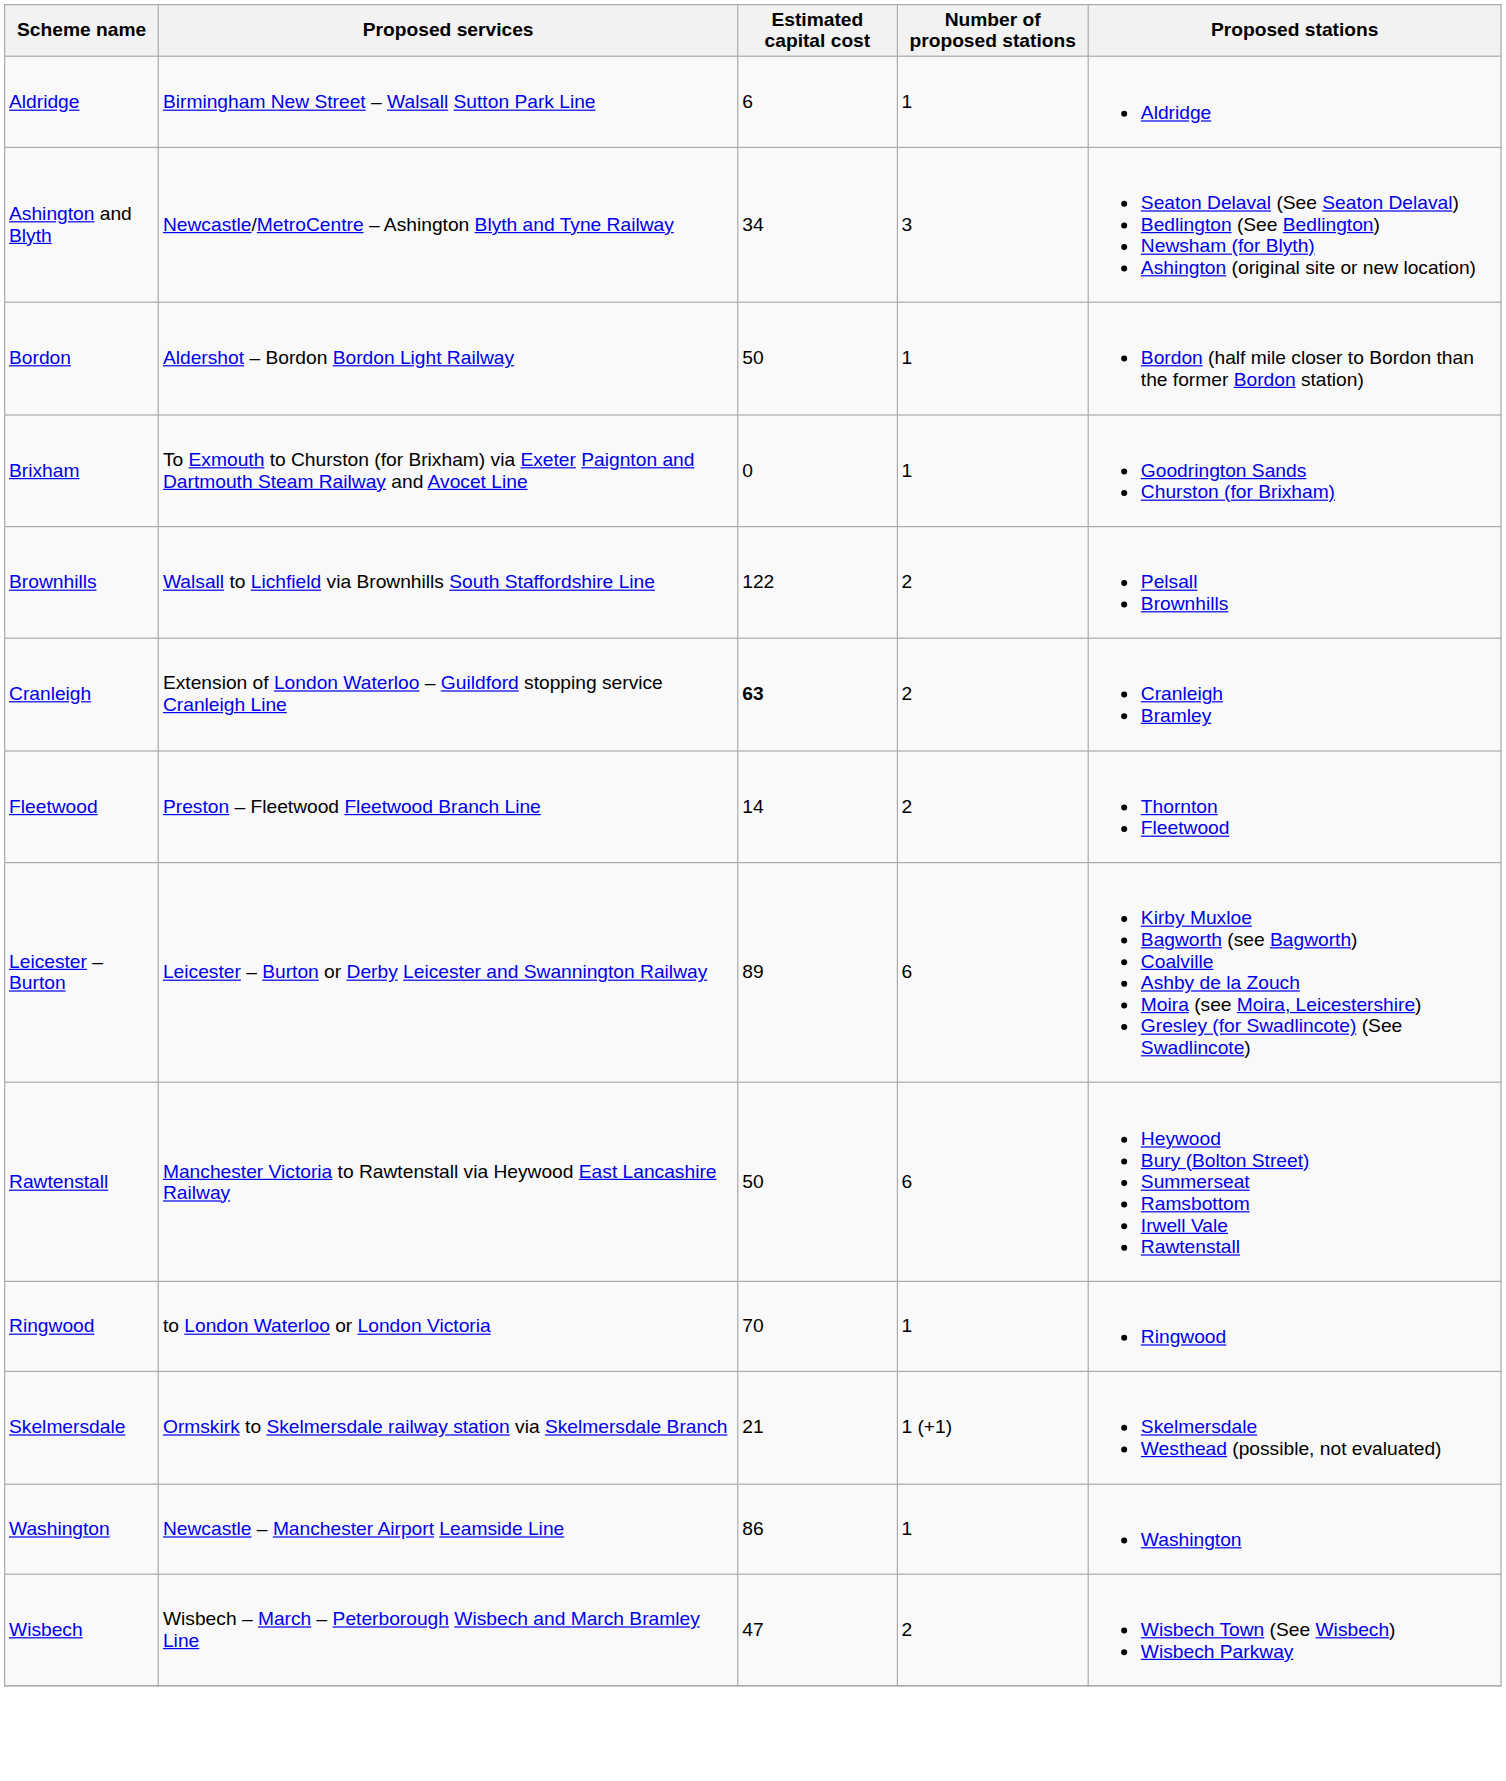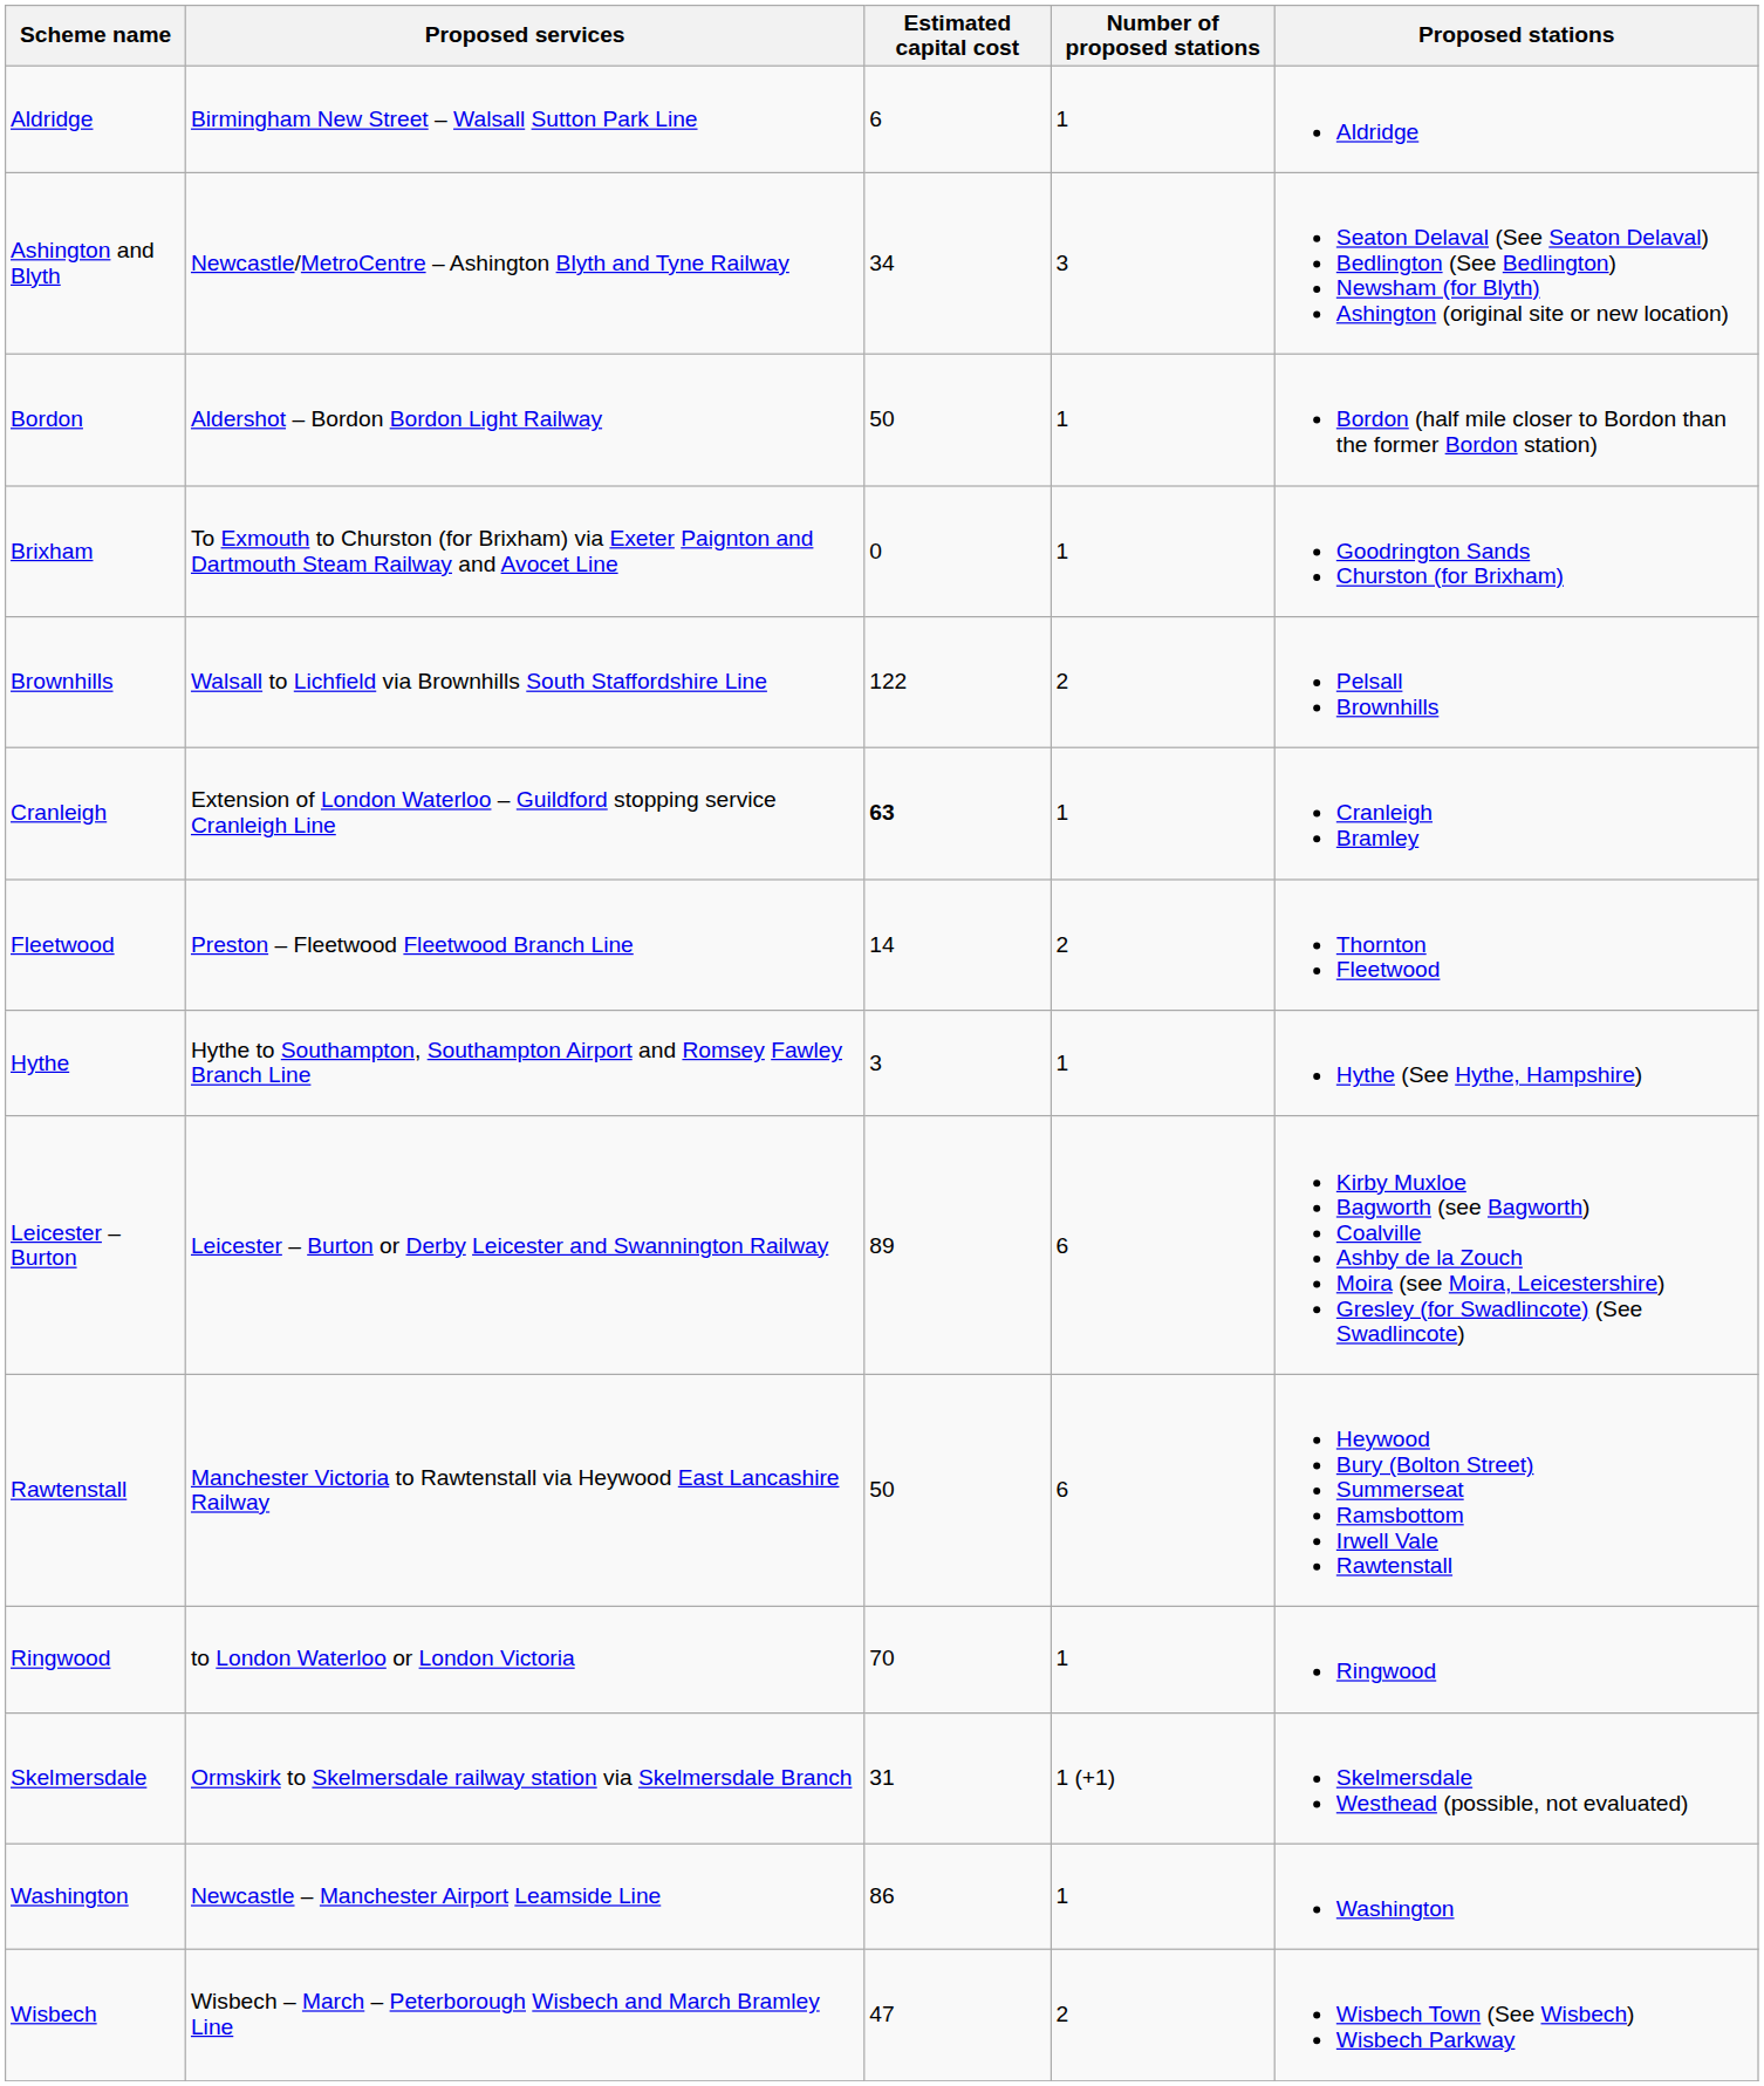 <table class="wikitable sortable">
 <tr>
 <th>Scheme name</th>
 <th>Proposed services</th>
 <th>Estimated capital cost</th>
 <th>Number of proposed stations</th>
 <th>Proposed stations</th>
 </tr>
 <tr>
 <td><a href='#'>Aldridge</a></td>
 <td><a href='#'>Birmingham New Street</a> – <a href='#'>Walsall</a> <a href='#'>Sutton Park Line</a></td>
 <td>6</td>
 <td>1</td>
 <td><br><ul><li><a href='#'>Aldridge</a></li></ul></td>
 </tr>
 <tr --->
 <td><a href='#'>Ashington</a> and <a href='#'>Blyth</a></td>
 <td><a href='#'>Newcastle</a>/<a href='#'>MetroCentre</a> – Ashington <a href='#'>Blyth and Tyne Railway</a></td>
 <td>34</td>
 <td>3</td>
 <td><br><ul><li><a href='#'>Seaton Delaval</a> (See <a href='#'>Seaton Delaval</a>)</li><li><a href='#'>Bedlington</a> (See <a href='#'>Bedlington</a>)</li><li><a href='#'>Newsham (for Blyth)</a></li><li><a href='#'>Ashington</a> (original site or new location)</li></ul></td>
 </tr>
 <tr --->
 <td><a href='#'>Bordon</a></td>
 <td><a href='#'>Aldershot</a> – Bordon <a href='#'>Bordon Light Railway</a></td>
 <td>50</td>
 <td>1</td>
 <td><br><ul><li><a href='#'>Bordon</a> (half mile closer to Bordon than the former <a href='#'>Bordon</a> station)</li></ul></td>
 </tr>
 <tr --->
 <td><a href='#'>Brixham</a></td>
 <td>To <a href='#'>Exmouth</a> to Churston (for Brixham) via <a href='#'>Exeter</a> <a href='#'>Paignton and Dartmouth Steam Railway</a> and <a href='#'>Avocet Line</a></td>
 <td>0</td>
 <td>1</td>
 <td><br><ul><li><a href='#'>Goodrington Sands</a></li><li><a href='#'>Churston (for Brixham)</a></li></ul></td>
 </tr>
 <tr --->
 <td><a href='#'>Brownhills</a></td>
 <td><a href='#'>Walsall</a> to <a href='#'>Lichfield</a> via Brownhills <a href='#'>South Staffordshire Line</a></td>
 <td>122</td>
 <td>2</td>
 <td><br><ul><li><a href='#'>Pelsall</a></li><li><a href='#'>Brownhills</a></li></ul></td>
 </tr>
 <tr --->
 <td><a href='#'>Cranleigh</a></td>
 <td>Extension of <a href='#'>London Waterloo</a> – <a href='#'>Guildford</a> stopping service <a href='#'>Cranleigh Line</a></td>
 <td><strong>63</strong></td>
-<td>2</td>
+<td>1</td>
 <td><br><ul><li><a href='#'>Cranleigh</a></li><li><a href='#'>Bramley</a></li></ul></td>
 </tr>
 <tr --->
 <td><a href='#'>Fleetwood</a></td>
 <td><a href='#'>Preston</a> – Fleetwood <a href='#'>Fleetwood Branch Line</a></td>
 <td>14</td>
 <td>2</td>
 <td><br><ul><li><a href='#'>Thornton</a></li><li><a href='#'>Fleetwood</a></li></ul></td>
+</tr>
+<tr --->
+<td><a href='#'>Hythe</a></td>
+<td>Hythe to <a href='#'>Southampton</a>, <a href='#'>Southampton Airport</a> and <a href='#'>Romsey</a> <a href='#'>Fawley Branch Line</a></td>
+<td>3</td>
+<td>1</td>
+<td><br><ul><li><a href='#'>Hythe</a> (See <a href='#'>Hythe, Hampshire</a>)</li></ul></td>
 </tr>
 <tr --->
 <td><a href='#'>Leicester</a> – <a href='#'>Burton</a></td>
 <td><a href='#'>Leicester</a> – <a href='#'>Burton</a> or <a href='#'>Derby</a> <a href='#'>Leicester and Swannington Railway</a></td>
 <td>89</td>
 <td>6</td>
 <td><br><ul><li><a href='#'>Kirby Muxloe</a></li><li><a href='#'>Bagworth</a> (see <a href='#'>Bagworth</a>)</li><li><a href='#'>Coalville</a></li><li><a href='#'>Ashby de la Zouch</a></li><li><a href='#'>Moira</a> (see <a href='#'>Moira, Leicestershire</a>)</li><li><a href='#'>Gresley (for Swadlincote)</a> (See <a href='#'>Swadlincote</a>)</li></ul></td>
 </tr>
 <tr --->
 <td><a href='#'>Rawtenstall</a></td>
 <td><a href='#'>Manchester Victoria</a> to Rawtenstall via Heywood <a href='#'>East Lancashire Railway</a></td>
 <td>50</td>
 <td>6</td>
 <td><br><ul><li><a href='#'>Heywood</a></li><li><a href='#'>Bury (Bolton Street)</a></li><li><a href='#'>Summerseat</a></li><li><a href='#'>Ramsbottom</a></li><li><a href='#'>Irwell Vale</a></li><li><a href='#'>Rawtenstall</a></li></ul></td>
 </tr>
 <tr --->
 <td><a href='#'>Ringwood</a></td>
 <td>to <a href='#'>London Waterloo</a> or <a href='#'>London Victoria</a></td>
 <td>70</td>
 <td>1</td>
 <td><br><ul><li><a href='#'>Ringwood</a></li></ul></td>
 </tr>
 <tr --->
 <td><a href='#'>Skelmersdale</a></td>
 <td><a href='#'>Ormskirk</a> to <a href='#'>Skelmersdale railway station</a> via <a href='#'>Skelmersdale Branch</a></td>
-<td>21</td>
+<td>31</td>
 <td>1 (+1)</td>
 <td><br><ul><li><a href='#'>Skelmersdale</a></li><li><a href='#'>Westhead</a> (possible, not evaluated)</li></ul></td>
 </tr>
 <tr --->
 <td><a href='#'>Washington</a></td>
 <td><a href='#'>Newcastle</a> – <a href='#'>Manchester Airport</a> <a href='#'>Leamside Line</a></td>
 <td>86</td>
 <td>1</td>
 <td><br><ul><li><a href='#'>Washington</a></li></ul></td>
 </tr>
 <tr --->
 <td><a href='#'>Wisbech</a></td>
 <td>Wisbech – <a href='#'>March</a> – <a href='#'>Peterborough</a> <a href='#'>Wisbech and March Bramley Line</a></td>
 <td>47</td>
 <td>2</td>
 <td><br><ul><li><a href='#'>Wisbech Town</a> (See <a href='#'>Wisbech</a>)</li><li><a href='#'>Wisbech Parkway</a></li></ul></td>
 </tr>
 <tr --->
 </tr>
 </table>
